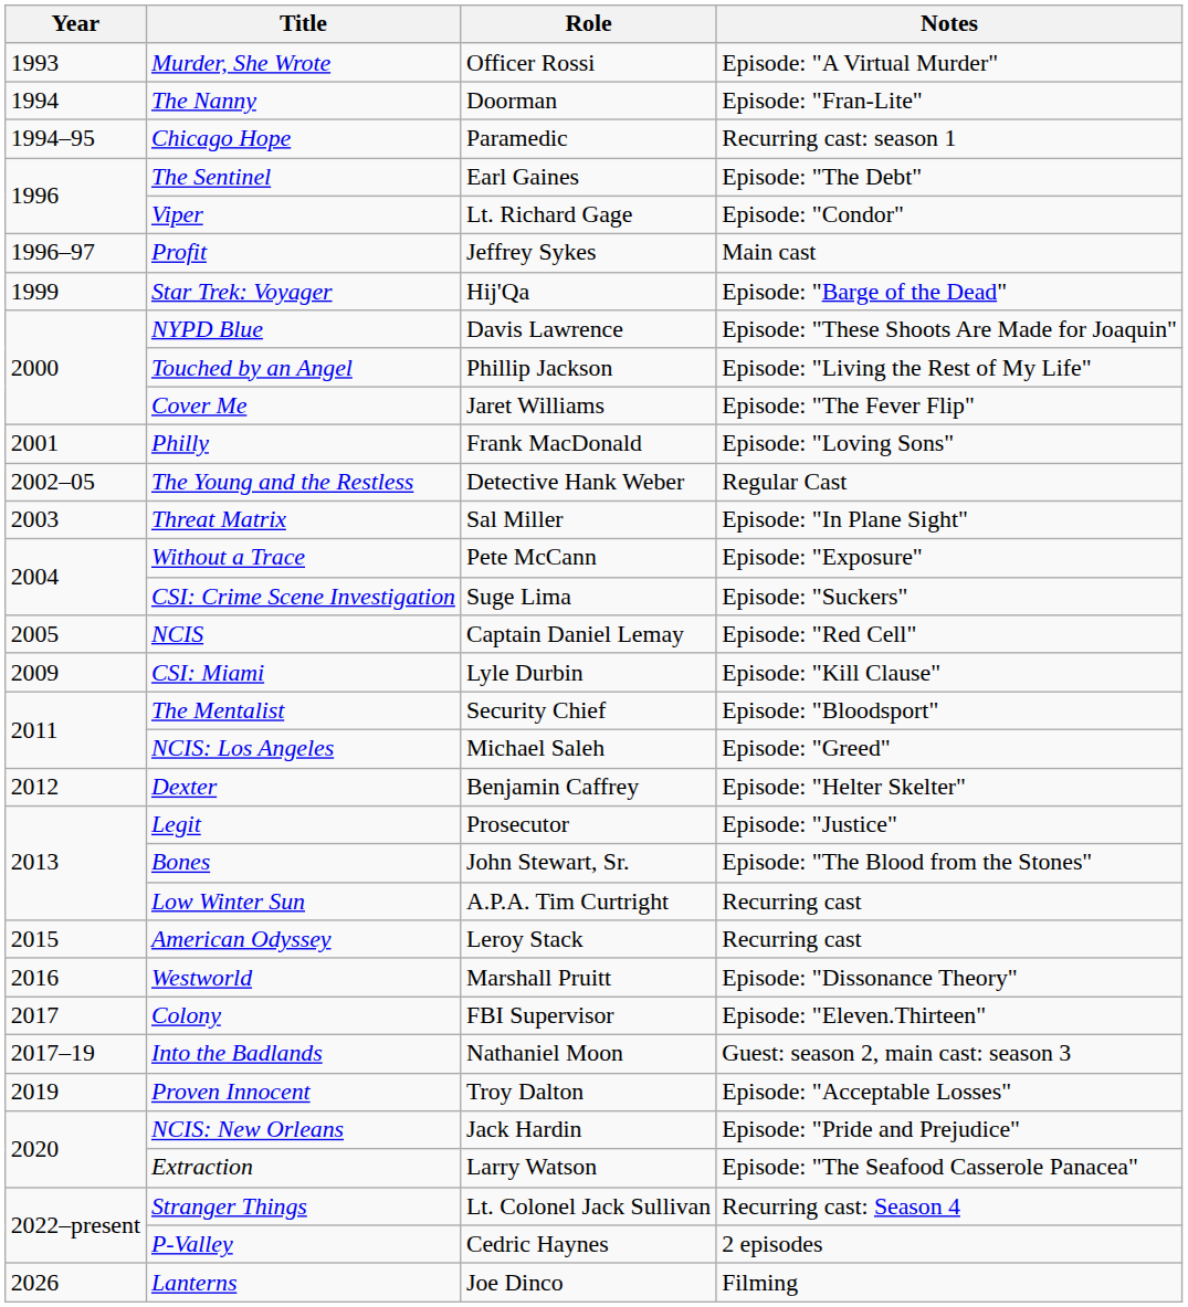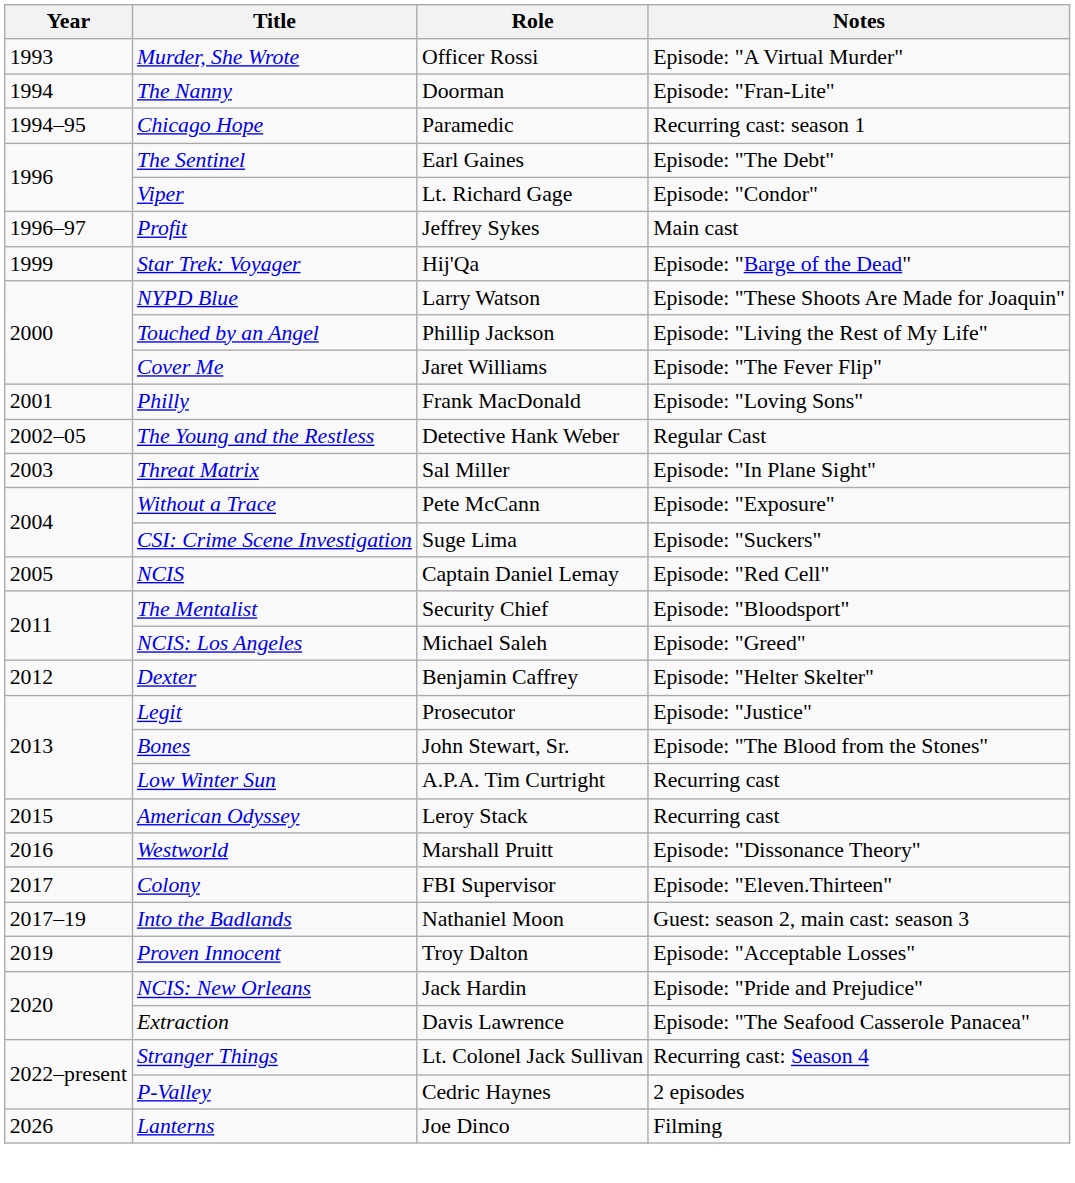 <table class="wikitable plainrowheaders sortable" style="margin-right: 0;">
 <tr>
 <th>Year</th>
 <th>Title</th>
 <th>Role</th>
 <th>Notes</th>
 </tr>
 <tr>
 <td>1993</td>
 <td><em><a href='#'>Murder, She Wrote</a></em></td>
 <td>Officer Rossi</td>
 <td>Episode: "A Virtual Murder"</td>
 </tr>
 <tr>
 <td>1994</td>
 <td><em><a href='#'>The Nanny</a></em></td>
 <td>Doorman</td>
 <td>Episode: "Fran-Lite"</td>
 </tr>
 <tr>
 <td>1994–95</td>
 <td><em><a href='#'>Chicago Hope</a></em></td>
 <td>Paramedic</td>
 <td>Recurring cast: season 1</td>
 </tr>
 <tr>
 <td rowspan="2">1996</td>
 <td><em><a href='#'>The Sentinel</a></em></td>
 <td>Earl Gaines</td>
 <td>Episode: "The Debt"</td>
 </tr>
 <tr>
 <td><em><a href='#'>Viper</a></em></td>
 <td>Lt. Richard Gage</td>
 <td>Episode: "Condor"</td>
 </tr>
 <tr>
 <td>1996–97</td>
 <td><em><a href='#'>Profit</a></em></td>
 <td>Jeffrey Sykes</td>
 <td>Main cast</td>
 </tr>
 <tr>
 <td>1999</td>
 <td><em><a href='#'>Star Trek: Voyager</a></em></td>
 <td>Hij'Qa</td>
 <td>Episode: "<a href='#'>Barge of the Dead</a>"</td>
 </tr>
 <tr>
 <td rowspan="3">2000</td>
 <td><em><a href='#'>NYPD Blue</a></em></td>
-<td>Davis Lawrence</td>
+<td>Larry Watson</td>
 <td>Episode: "These Shoots Are Made for Joaquin"</td>
 </tr>
 <tr>
 <td><em><a href='#'>Touched by an Angel</a></em></td>
 <td>Phillip Jackson</td>
 <td>Episode: "Living the Rest of My Life"</td>
 </tr>
 <tr>
 <td><em><a href='#'>Cover Me</a></em></td>
 <td>Jaret Williams</td>
 <td>Episode: "The Fever Flip"</td>
 </tr>
 <tr>
 <td>2001</td>
 <td><em><a href='#'>Philly</a></em></td>
 <td>Frank MacDonald</td>
 <td>Episode: "Loving Sons"</td>
 </tr>
 <tr>
 <td>2002–05</td>
 <td><em><a href='#'>The Young and the Restless</a></em></td>
 <td>Detective Hank Weber</td>
 <td>Regular Cast</td>
 </tr>
 <tr>
 <td>2003</td>
 <td><em><a href='#'>Threat Matrix</a></em></td>
 <td>Sal Miller</td>
 <td>Episode: "In Plane Sight"</td>
 </tr>
 <tr>
 <td rowspan="2">2004</td>
 <td><em><a href='#'>Without a Trace</a></em></td>
 <td>Pete McCann</td>
 <td>Episode: "Exposure"</td>
 </tr>
 <tr>
 <td><em><a href='#'>CSI: Crime Scene Investigation</a></em></td>
 <td>Suge Lima</td>
 <td>Episode: "Suckers"</td>
 </tr>
 <tr>
 <td>2005</td>
 <td><em><a href='#'>NCIS</a></em></td>
 <td>Captain Daniel Lemay</td>
 <td>Episode: "Red Cell"</td>
-</tr>
-<tr>
-<td>2009</td>
-<td><em><a href='#'>CSI: Miami</a></em></td>
-<td>Lyle Durbin</td>
-<td>Episode: "Kill Clause"</td>
 </tr>
 <tr>
 <td rowspan="2">2011</td>
 <td><em><a href='#'>The Mentalist</a></em></td>
 <td>Security Chief</td>
 <td>Episode: "Bloodsport"</td>
 </tr>
 <tr>
 <td><em><a href='#'>NCIS: Los Angeles</a></em></td>
 <td>Michael Saleh</td>
 <td>Episode: "Greed"</td>
 </tr>
 <tr>
 <td>2012</td>
 <td><em><a href='#'>Dexter</a></em></td>
 <td>Benjamin Caffrey</td>
 <td>Episode: "Helter Skelter"</td>
 </tr>
 <tr>
 <td rowspan="3">2013</td>
 <td><em><a href='#'>Legit</a></em></td>
 <td>Prosecutor</td>
 <td>Episode: "Justice"</td>
 </tr>
 <tr>
 <td><em><a href='#'>Bones</a></em></td>
 <td>John Stewart, Sr.</td>
 <td>Episode: "The Blood from the Stones"</td>
 </tr>
 <tr>
 <td><em><a href='#'>Low Winter Sun</a></em></td>
 <td>A.P.A. Tim Curtright</td>
 <td>Recurring cast</td>
 </tr>
 <tr>
 <td>2015</td>
 <td><em><a href='#'>American Odyssey</a></em></td>
 <td>Leroy Stack</td>
 <td>Recurring cast</td>
 </tr>
 <tr>
 <td>2016</td>
 <td><em><a href='#'>Westworld</a></em></td>
 <td>Marshall Pruitt</td>
 <td>Episode: "Dissonance Theory"</td>
 </tr>
 <tr>
 <td>2017</td>
 <td><em><a href='#'>Colony</a></em></td>
 <td>FBI Supervisor</td>
 <td>Episode: "Eleven.Thirteen"</td>
 </tr>
 <tr>
 <td>2017–19</td>
 <td><em><a href='#'>Into the Badlands</a></em></td>
 <td>Nathaniel Moon</td>
 <td>Guest: season 2, main cast: season 3</td>
 </tr>
 <tr>
 <td>2019</td>
 <td><em><a href='#'>Proven Innocent</a></em></td>
 <td>Troy Dalton</td>
 <td>Episode: "Acceptable Losses"</td>
 </tr>
 <tr>
 <td rowspan="2">2020</td>
 <td><em><a href='#'>NCIS: New Orleans</a></em></td>
 <td>Jack Hardin</td>
 <td>Episode: "Pride and Prejudice"</td>
 </tr>
 <tr>
 <td><em>Extraction</em></td>
-<td>Larry Watson</td>
+<td>Davis Lawrence</td>
 <td>Episode: "The Seafood Casserole Panacea"</td>
 </tr>
 <tr>
 <td rowspan="2">2022–present</td>
 <td><em><a href='#'>Stranger Things</a></em></td>
 <td>Lt. Colonel Jack Sullivan</td>
 <td>Recurring cast: <a href='#'>Season 4</a></td>
 </tr>
 <tr>
 <td><em><a href='#'>P-Valley</a></em></td>
 <td>Cedric Haynes</td>
 <td>2 episodes</td>
 </tr>
 <tr>
 <td>2026</td>
 <td><em><a href='#'>Lanterns</a></em></td>
 <td>Joe Dinco</td>
 <td>Filming</td>
 </tr>
 </table>
